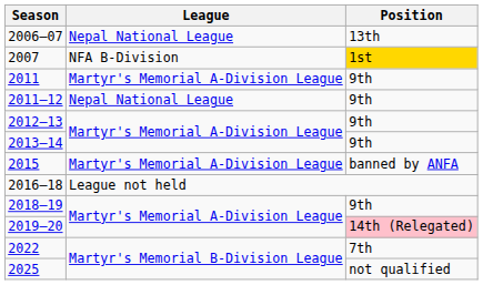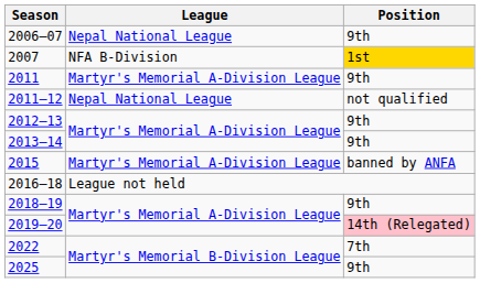 <table class="wikitable float-right">
 <tr>
 <th>Season</th>
 <th>League</th>
 <th>Position</th>
 </tr>
 <tr>
 <td>2006–07</td>
 <td><a href='#'>Nepal National League</a></td>
-<td>13th</td>
+<td>9th</td>
 </tr>
 <tr>
 <td>2007</td>
 <td>NFA B-Division</td>
 <td bgcolor="gold">1st</td>
 </tr>
 <tr>
 <td><a href='#'>2011</a></td>
 <td><a href='#'>Martyr's Memorial A-Division League</a></td>
 <td>9th</td>
 </tr>
 <tr>
 <td><a href='#'>2011–12</a></td>
 <td><a href='#'>Nepal National League</a></td>
-<td>9th</td>
+<td>not qualified</td>
 </tr>
 <tr>
 <td><a href='#'>2012–13</a></td>
 <td rowspan="2"><a href='#'>Martyr's Memorial A-Division League</a></td>
 <td>9th</td>
 </tr>
 <tr>
 <td><a href='#'>2013–14</a></td>
 <td>9th</td>
 </tr>
 <tr>
 <td><a href='#'>2015</a></td>
 <td><a href='#'>Martyr's Memorial A-Division League</a></td>
 <td>banned by <a href='#'>ANFA</a></td>
 </tr>
 <tr>
 <td>2016–18</td>
 <td colspan="2">League not held</td>
 </tr>
 <tr>
 <td><a href='#'>2018–19</a></td>
 <td rowspan="2"><a href='#'>Martyr's Memorial A-Division League</a></td>
 <td>9th</td>
 </tr>
 <tr>
 <td><a href='#'>2019–20</a></td>
 <td bgcolor="pink">14th (Relegated)</td>
 </tr>
 <tr>
 <td><a href='#'>2022</a></td>
 <td rowspan=2><a href='#'>Martyr's Memorial B-Division League</a></td>
 <td>7th</td>
 </tr>
 <tr>
 <td><a href='#'>2025</a></td>
-<td>not qualified</td>
+<td>9th</td>
 </tr>
 </table>
